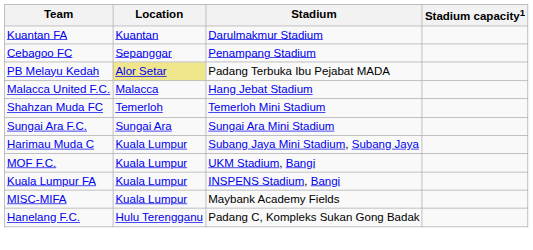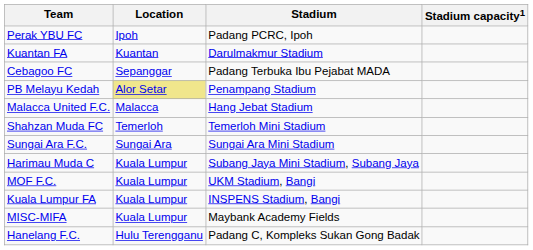 <table class="wikitable sortable" style="text-align: left;">
 <tr>
 <th>Team</th>
 <th>Location</th>
 <th>Stadium</th>
 <th>Stadium capacity<sup>1</sup></th>
+</tr>
+<tr>
+<td><a href='#'>Perak YBU FC</a></td>
+<td><a href='#'>Ipoh</a></td>
+<td>Padang PCRC, Ipoh</td>
+<td></td>
 </tr>
 <tr>
 <td><a href='#'>Kuantan FA</a></td>
 <td><a href='#'>Kuantan</a></td>
 <td><a href='#'>Darulmakmur Stadium</a></td>
 <td></td>
 </tr>
 <tr>
 <td><a href='#'>Cebagoo FC</a></td>
 <td><a href='#'>Sepanggar</a></td>
-<td><a href='#'>Penampang Stadium</a></td>
+<td>Padang Terbuka Ibu Pejabat MADA</td>
 <td></td>
 </tr>
 <tr>
 <td><a href='#'>PB Melayu Kedah</a></td>
 <td style="background: khaki;"><a href='#'>Alor Setar</a></td>
-<td>Padang Terbuka Ibu Pejabat MADA</td>
+<td><a href='#'>Penampang Stadium</a></td>
 <td></td>
 </tr>
 <tr>
 <td><a href='#'>Malacca United F.C.</a></td>
 <td><a href='#'>Malacca</a></td>
 <td><a href='#'>Hang Jebat Stadium</a></td>
 <td></td>
 </tr>
 <tr>
 <td><a href='#'>Shahzan Muda FC</a></td>
 <td><a href='#'>Temerloh</a></td>
 <td><a href='#'>Temerloh Mini Stadium</a></td>
 <td></td>
 </tr>
 <tr>
 <td><a href='#'>Sungai Ara F.C.</a></td>
 <td><a href='#'>Sungai Ara</a></td>
 <td><a href='#'>Sungai Ara Mini Stadium</a></td>
 <td></td>
 </tr>
 <tr>
 <td><a href='#'>Harimau Muda C</a></td>
 <td><a href='#'>Kuala Lumpur</a></td>
 <td><a href='#'>Subang Jaya Mini Stadium</a>, <a href='#'>Subang Jaya</a></td>
 <td></td>
 </tr>
 <tr>
 <td><a href='#'>MOF F.C.</a></td>
 <td><a href='#'>Kuala Lumpur</a></td>
 <td><a href='#'>UKM Stadium</a>, <a href='#'>Bangi</a></td>
 <td></td>
 </tr>
 <tr>
 <td><a href='#'>Kuala Lumpur FA</a></td>
 <td><a href='#'>Kuala Lumpur</a></td>
 <td><a href='#'>INSPENS Stadium</a>, <a href='#'>Bangi</a></td>
 <td></td>
 </tr>
 <tr>
 <td><a href='#'>MISC-MIFA</a></td>
 <td><a href='#'>Kuala Lumpur</a></td>
 <td>Maybank Academy Fields</td>
 <td></td>
 </tr>
 <tr>
 <td><a href='#'>Hanelang F.C.</a></td>
 <td><a href='#'>Hulu Terengganu</a></td>
 <td>Padang C, Kompleks Sukan Gong Badak</td>
 <td></td>
 </tr>
 </table>
